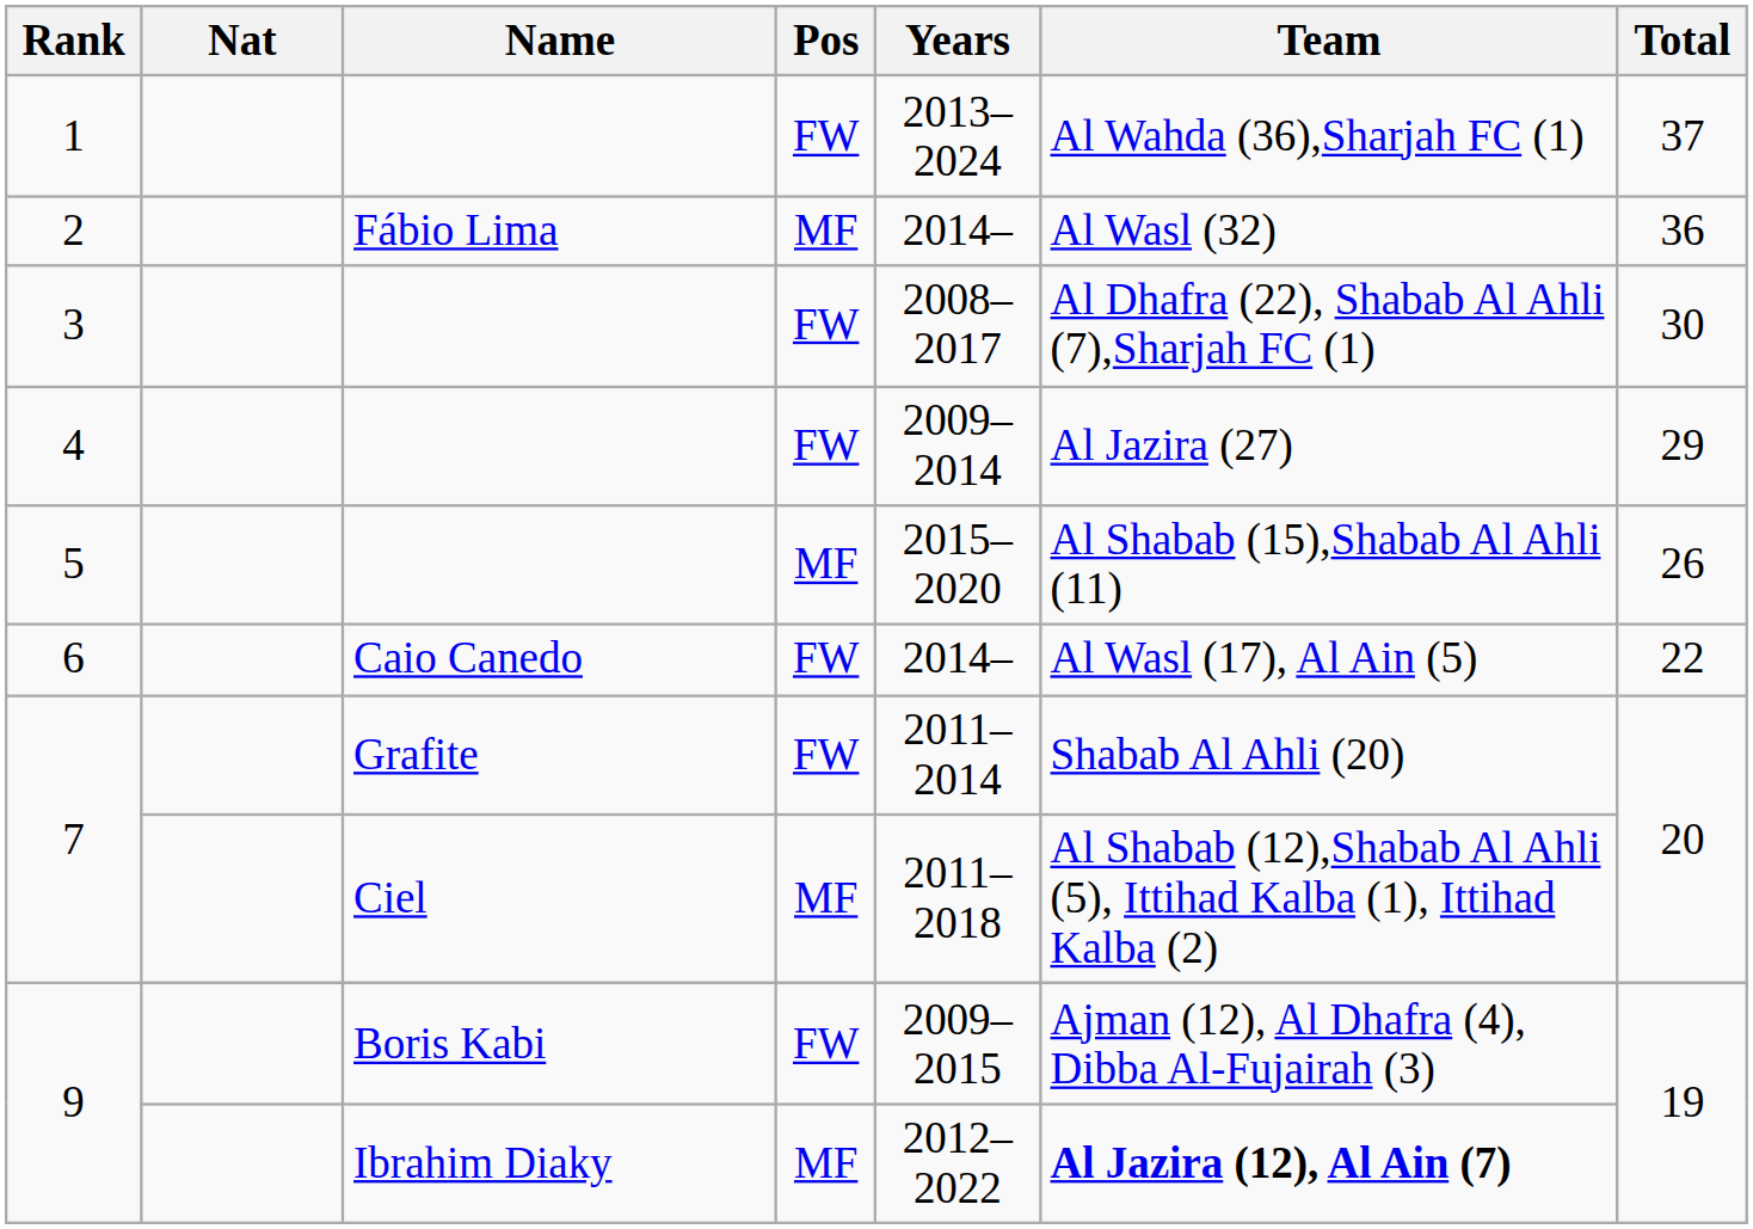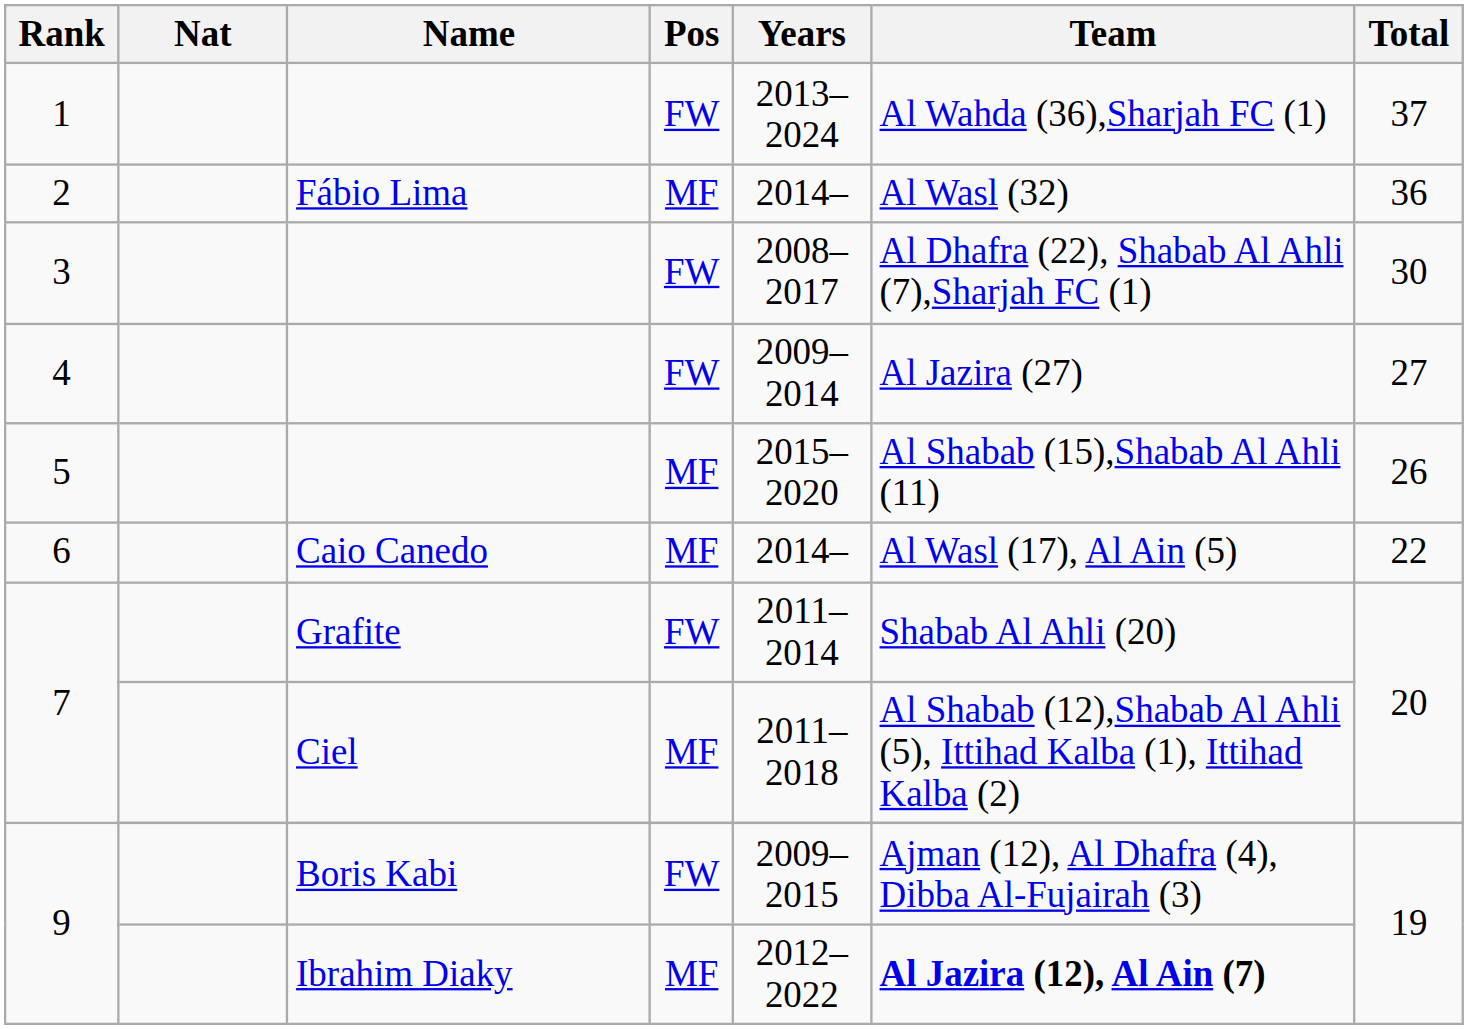 <table class="wikitable sortable" style=text-align:center;width:50%>
 <tr>
 <th width=1%>Rank</th>
 <th width=7%>Nat</th>
 <th width=15%>Name</th>
 <th width=1%>Pos</th>
 <th width=3%>Years</th>
 <th width=20%>Team</th>
 <th width=1%>Total</th>
 </tr>
 <tr>
 <td>1</td>
 <td></td>
 <td align="left"></td>
 <td><a href='#'>FW</a></td>
 <td>2013–2024</td>
 <td align="left"><a href='#'>Al Wahda</a> (36),<a href='#'>Sharjah FC</a> (1)</td>
 <td>37</td>
 </tr>
 <tr>
 <td>2</td>
 <td></td>
 <td align="left"><a href='#'>Fábio Lima</a></td>
 <td><a href='#'>MF</a></td>
 <td>2014–</td>
 <td align="left"><a href='#'>Al Wasl</a> (32)</td>
 <td>36</td>
 </tr>
 <tr>
 <td>3</td>
 <td></td>
 <td align="left"></td>
 <td><a href='#'>FW</a></td>
 <td>2008–2017</td>
 <td align="left"><a href='#'>Al Dhafra</a> (22), <a href='#'>Shabab Al Ahli</a> (7),<a href='#'>Sharjah FC</a> (1)</td>
 <td>30</td>
 </tr>
 <tr>
 <td>4</td>
 <td></td>
 <td align="left"></td>
 <td><a href='#'>FW</a></td>
 <td>2009–2014</td>
 <td align="left"><a href='#'>Al Jazira</a> (27)</td>
-<td>29</td>
+<td>27</td>
 </tr>
 <tr>
 <td>5</td>
 <td></td>
 <td align="left"></td>
 <td><a href='#'>MF</a></td>
 <td>2015–2020</td>
 <td align="left"><a href='#'>Al Shabab</a> (15),<a href='#'>Shabab Al Ahli</a> (11)</td>
 <td>26</td>
 </tr>
 <tr>
 <td>6</td>
 <td></td>
 <td align="left"><a href='#'>Caio Canedo</a></td>
-<td><a href='#'>FW</a></td>
+<td><a href='#'>MF</a></td>
 <td>2014–</td>
 <td align="left"><a href='#'>Al Wasl</a> (17), <a href='#'>Al Ain</a> (5)</td>
 <td>22</td>
 </tr>
 <tr>
 <td rowspan="2">7</td>
 <td></td>
 <td align="left"><a href='#'>Grafite</a></td>
 <td><a href='#'>FW</a></td>
 <td>2011–2014</td>
 <td align="left"><a href='#'>Shabab Al Ahli</a> (20)</td>
 <td rowspan="2">20</td>
 </tr>
 <tr>
 <td></td>
 <td align="left"><a href='#'>Ciel</a></td>
 <td><a href='#'>MF</a></td>
 <td>2011–2018</td>
 <td align="left"><a href='#'>Al Shabab</a> (12),<a href='#'>Shabab Al Ahli</a> (5), <a href='#'>Ittihad Kalba</a> (1), <a href='#'>Ittihad Kalba</a> (2)</td>
 </tr>
 <tr>
 <td rowspan="3">9</td>
 </tr>
 <tr>
 <td></td>
 <td align="left"><a href='#'>Boris Kabi</a></td>
 <td><a href='#'>FW</a></td>
 <td>2009–2015</td>
 <td align="left"><a href='#'>Ajman</a> (12), <a href='#'>Al Dhafra</a> (4), <a href='#'>Dibba Al-Fujairah</a> (3)</td>
 <td rowspan="2">19</td>
 </tr>
 <tr>
 <td></td>
 <td align="left"><a href='#'>Ibrahim Diaky</a></td>
 <td><a href='#'>MF</a></td>
 <td>2012–2022</td>
 <td align="left"><strong><a href='#'>Al Jazira</a> (12), <a href='#'>Al Ain</a> (7)</strong></td>
 </tr>
 </table>
